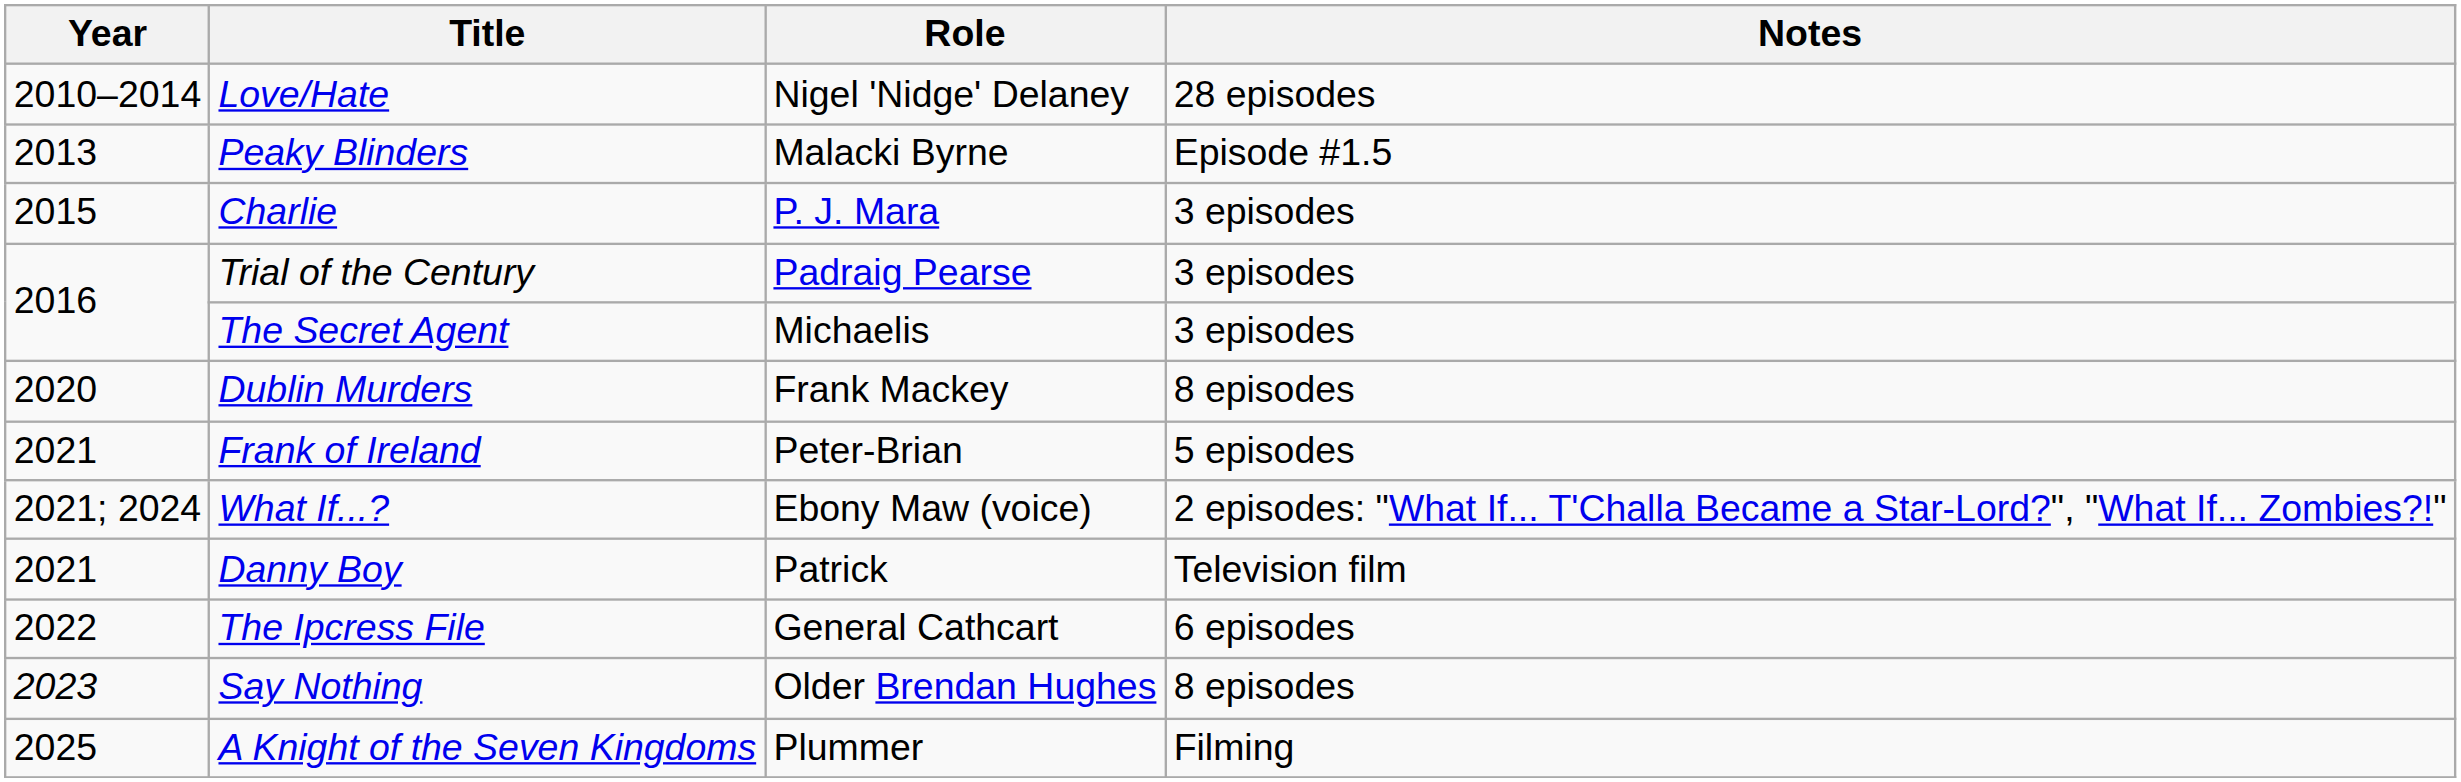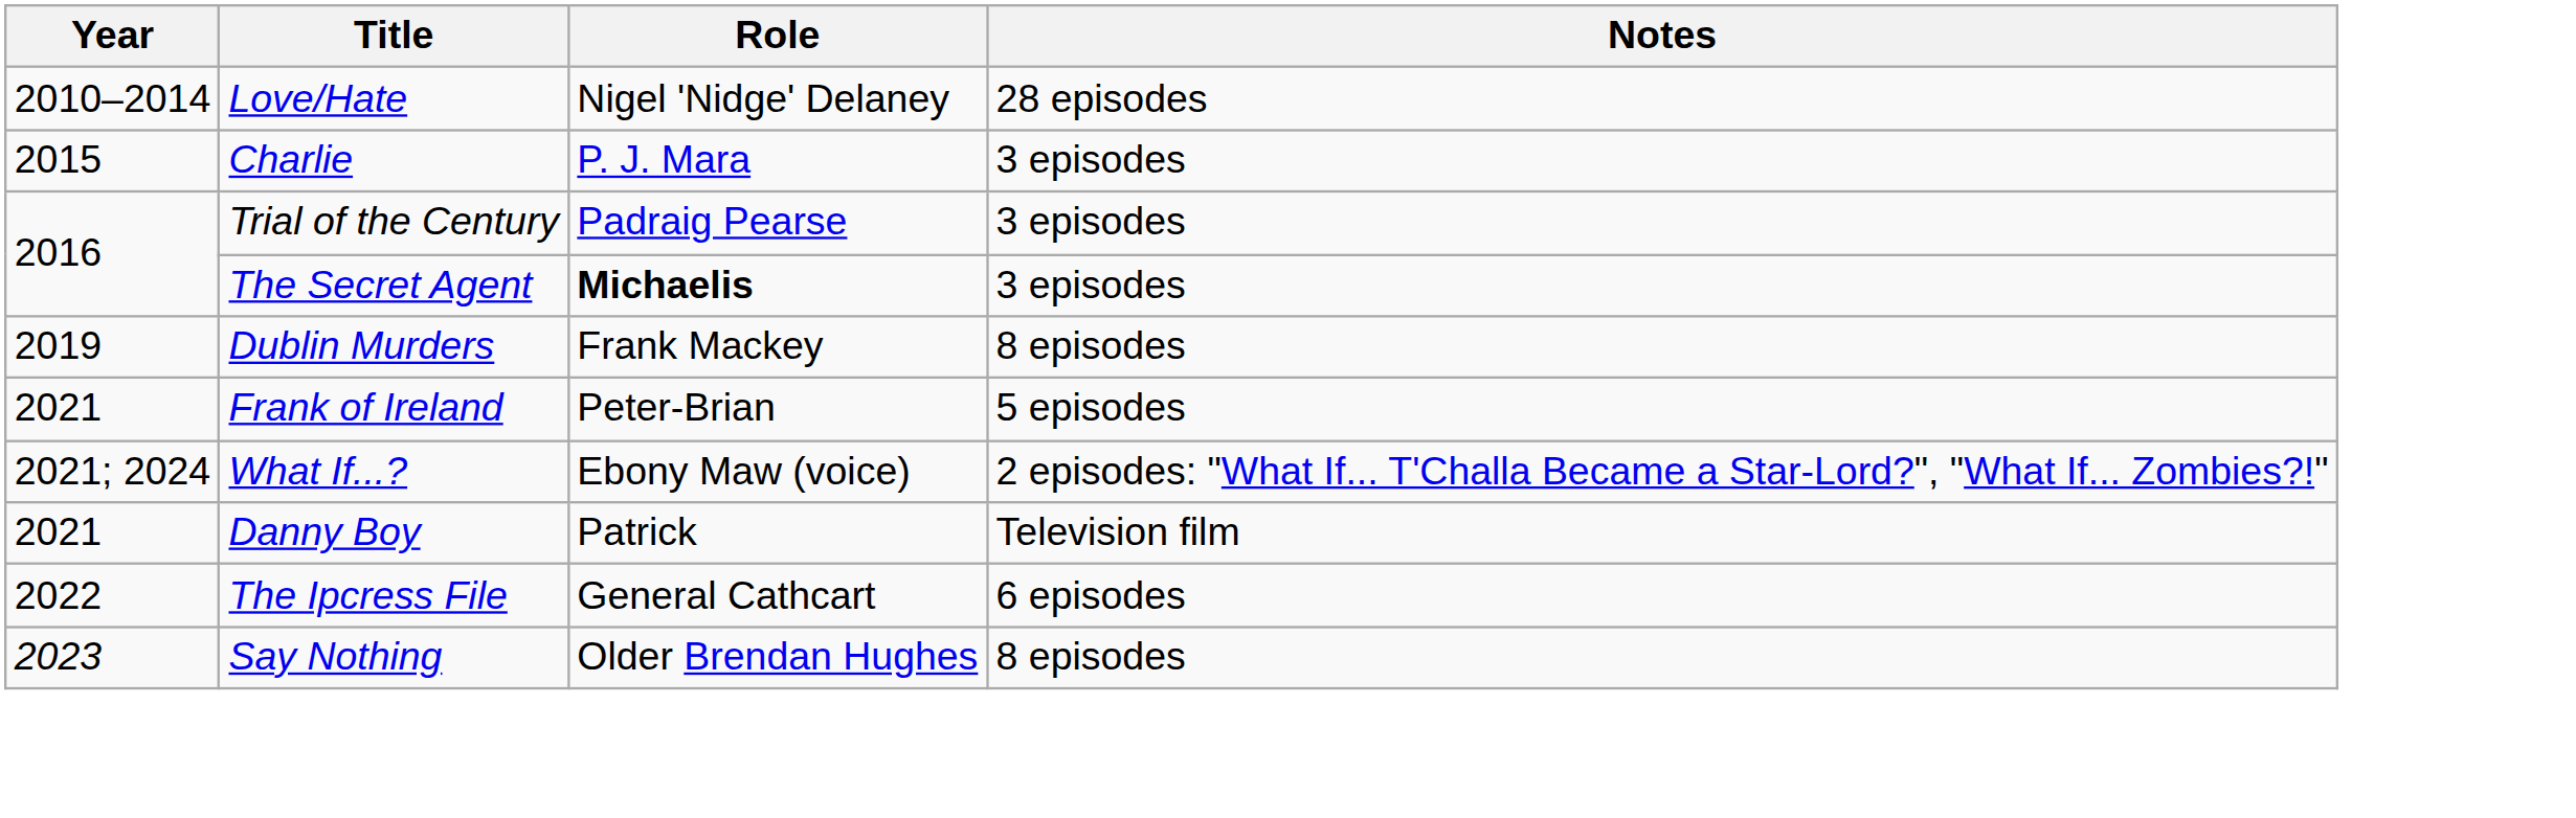 <table class = "wikitable sortable">
 <tr>
 <th>Year</th>
 <th>Title</th>
 <th>Role</th>
 <th class = "unsortable">Notes</th>
 </tr>
 <tr>
 <td>2010–2014</td>
 <td><em><a href='#'>Love/Hate</a></em></td>
 <td>Nigel 'Nidge' Delaney</td>
 <td>28 episodes</td>
-</tr>
-<tr>
-<td>2013</td>
-<td><em><a href='#'>Peaky Blinders</a></em></td>
-<td>Malacki Byrne</td>
-<td>Episode #1.5</td>
 </tr>
 <tr>
 <td>2015</td>
 <td><em><a href='#'>Charlie</a></em></td>
 <td><a href='#'>P. J. Mara</a></td>
 <td>3 episodes</td>
 </tr>
 <tr>
 <td rowspan=2>2016</td>
 <td><em>Trial of the Century</em></td>
 <td><a href='#'>Padraig Pearse</a></td>
 <td>3 episodes</td>
 </tr>
 <tr>
 <td><em><a href='#'>The Secret Agent</a></em></td>
-<td>Michaelis</td>
+<td><strong>Michaelis</strong></td>
 <td>3 episodes</td>
 </tr>
 <tr>
-<td>2020</td>
+<td>2019</td>
 <td><em><a href='#'>Dublin Murders</a></em></td>
 <td>Frank Mackey</td>
 <td>8 episodes</td>
 </tr>
 <tr>
 <td>2021</td>
 <td><em><a href='#'>Frank of Ireland</a></em></td>
 <td>Peter-Brian</td>
 <td>5 episodes</td>
 </tr>
 <tr>
 <td>2021; 2024</td>
 <td><em><a href='#'>What If...?</a></em></td>
 <td>Ebony Maw (voice)</td>
 <td>2 episodes: "<a href='#'>What If... T'Challa Became a Star-Lord?</a>", "<a href='#'>What If... Zombies?!</a>"</td>
 </tr>
 <tr>
 <td>2021</td>
 <td><em><a href='#'>Danny Boy</a></em></td>
 <td>Patrick</td>
 <td>Television film</td>
 </tr>
 <tr>
 <td>2022</td>
 <td><em><a href='#'>The Ipcress File</a></em></td>
 <td>General Cathcart</td>
 <td>6 episodes</td>
 </tr>
 <tr>
 <td><em>2023</em></td>
 <td><a href='#'><em>Say Nothing</em></a></td>
 <td>Older <a href='#'>Brendan Hughes</a></td>
 <td>8 episodes</td>
 </tr>
-<tr>
-<td>2025</td>
-<td><em><a href='#'>A Knight of the Seven Kingdoms</a></em></td>
-<td>Plummer</td>
-<td>Filming</td>
-</tr>
 </table>
